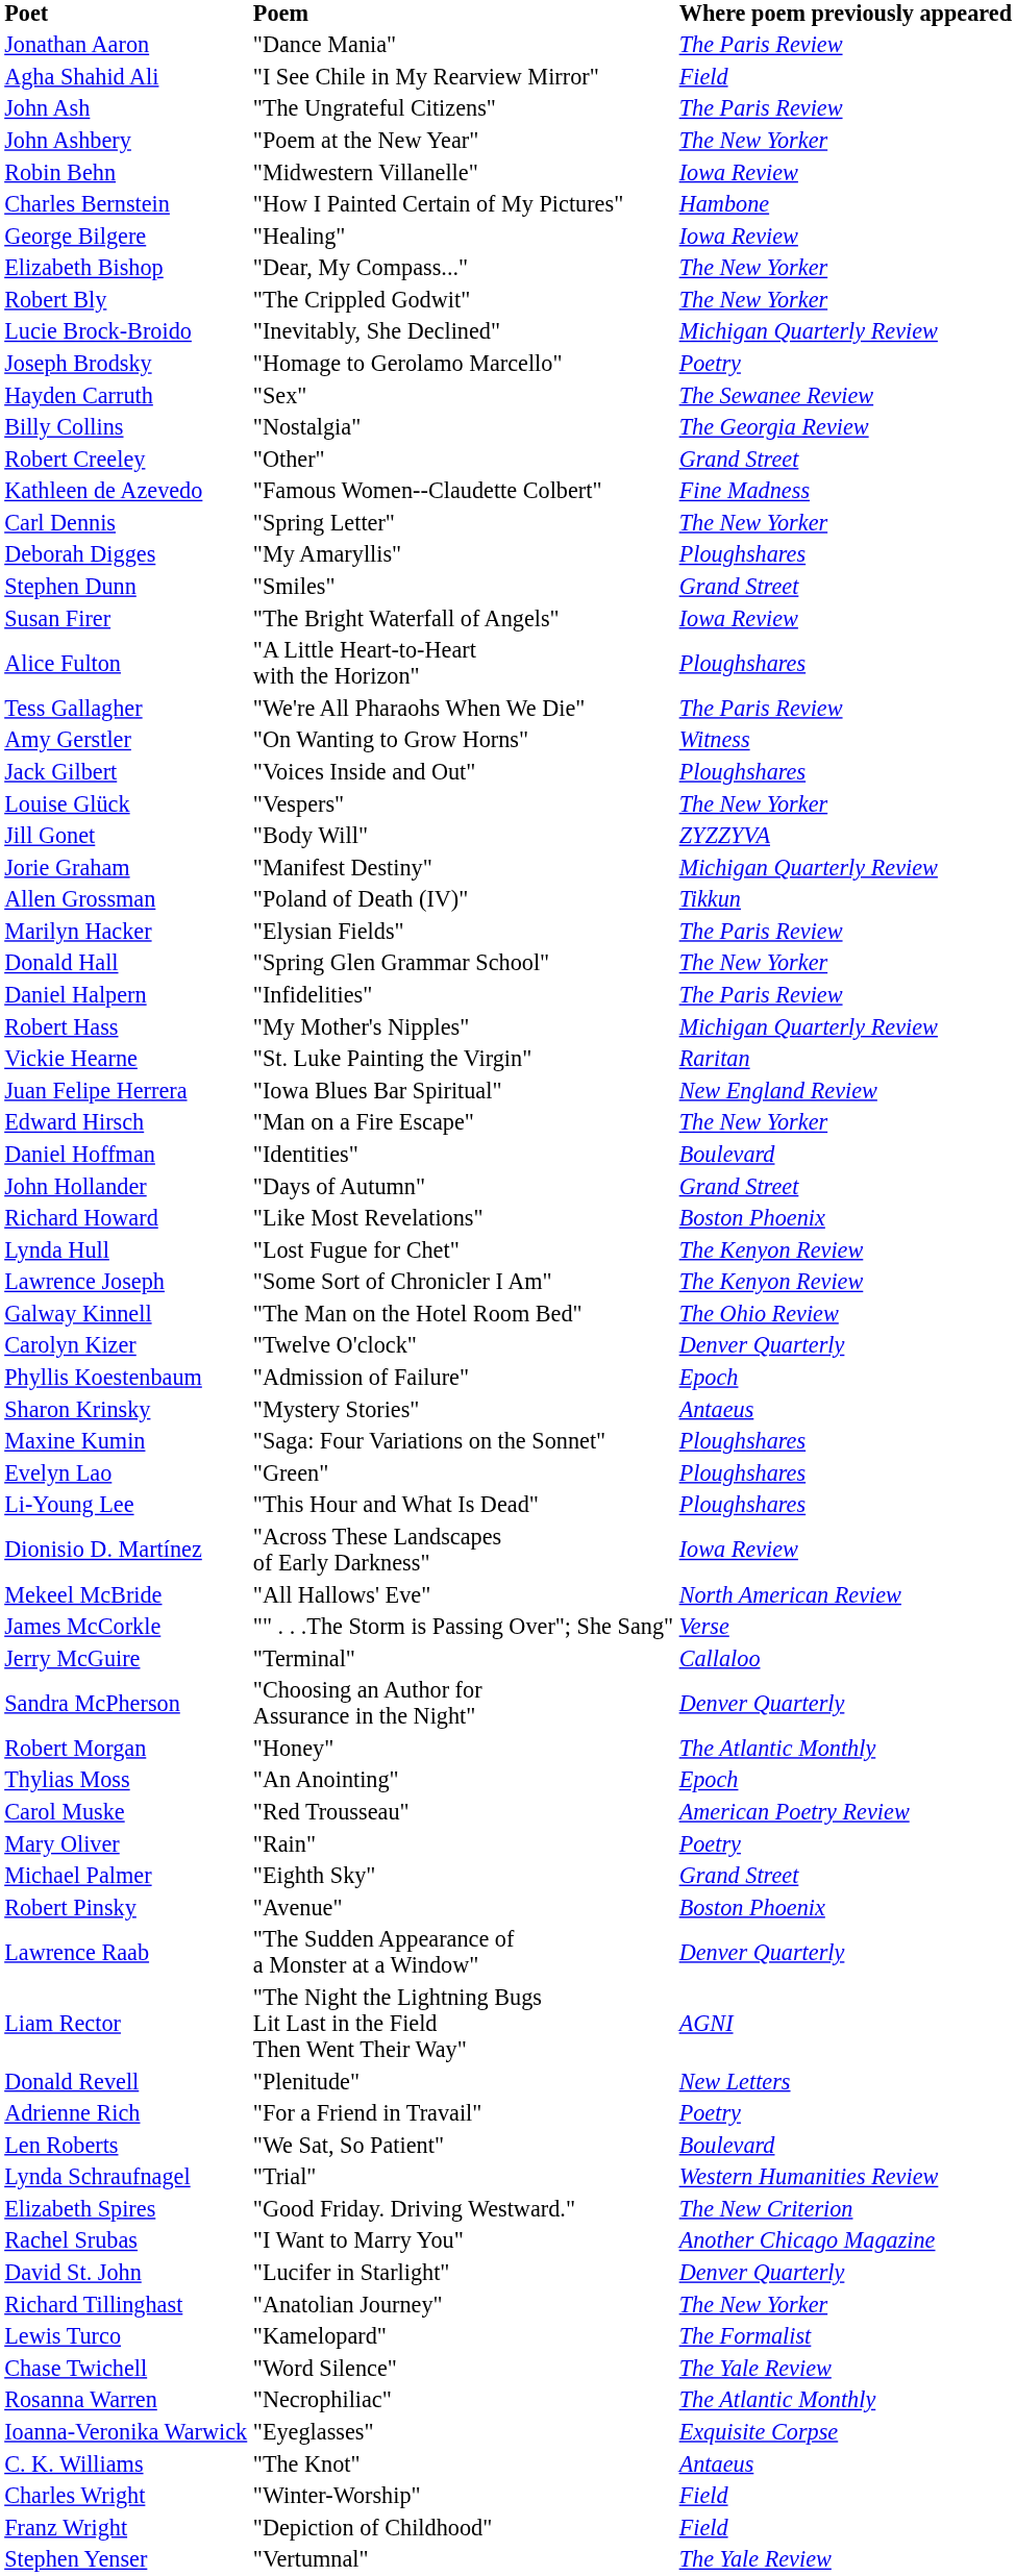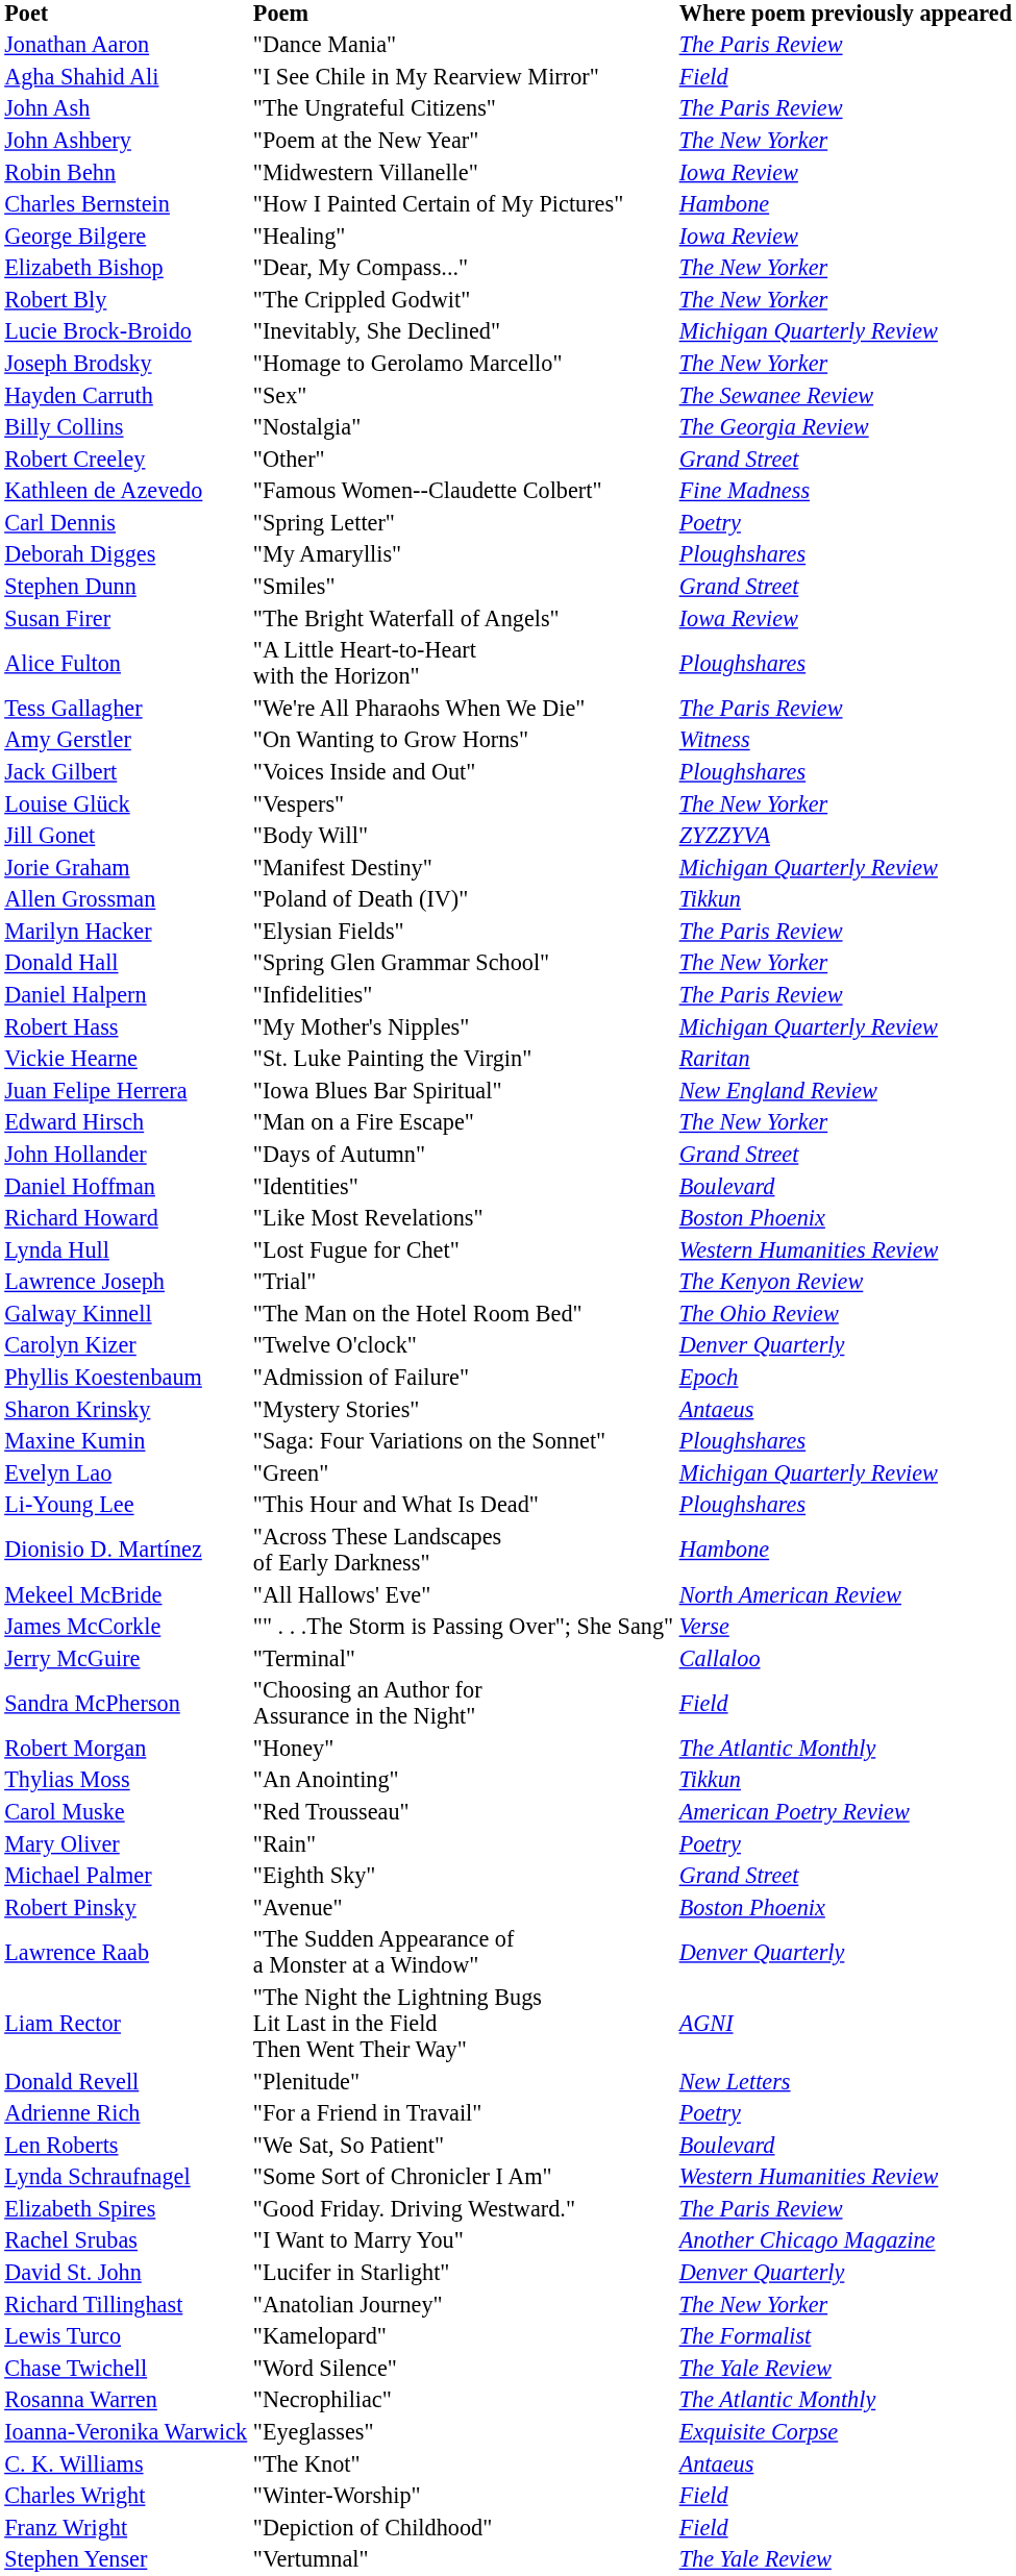 <table>
 <tr>
 <td><strong>Poet</strong></td>
 <td><strong>Poem</strong></td>
 <td><strong>Where poem previously appeared</strong></td>
 </tr>
 <tr>
 <td><a href='#'>Jonathan Aaron</a></td>
 <td>"Dance Mania"</td>
 <td><em><a href='#'>The Paris Review</a></em></td>
 </tr>
 <tr>
 <td><a href='#'>Agha Shahid Ali</a></td>
 <td>"I See Chile in My Rearview Mirror"</td>
 <td><em><a href='#'>Field</a></em></td>
 </tr>
 <tr>
 <td><a href='#'>John Ash</a></td>
 <td>"The Ungrateful Citizens"</td>
 <td><em><a href='#'>The Paris Review</a></em></td>
 </tr>
 <tr>
 <td><a href='#'>John Ashbery</a></td>
 <td>"Poem at the New Year"</td>
 <td><em><a href='#'>The New Yorker</a></em></td>
 </tr>
 <tr>
 <td><a href='#'>Robin Behn</a></td>
 <td>"Midwestern Villanelle"</td>
 <td><em><a href='#'>Iowa Review</a></em></td>
 </tr>
 <tr>
 <td><a href='#'>Charles Bernstein</a></td>
 <td>"How I Painted Certain of My Pictures"</td>
 <td><em><a href='#'>Hambone</a></em></td>
 </tr>
 <tr>
 <td><a href='#'>George Bilgere</a></td>
 <td>"Healing"</td>
 <td><em><a href='#'>Iowa Review</a></em></td>
 </tr>
 <tr>
 <td><a href='#'>Elizabeth Bishop</a></td>
 <td>"Dear, My Compass..."</td>
 <td><em><a href='#'>The New Yorker</a></em></td>
 </tr>
 <tr>
 <td><a href='#'>Robert Bly</a></td>
 <td>"The Crippled Godwit"</td>
 <td><em><a href='#'>The New Yorker</a></em></td>
 </tr>
 <tr>
 <td><a href='#'>Lucie Brock-Broido</a></td>
 <td>"Inevitably, She Declined"</td>
 <td><em><a href='#'>Michigan Quarterly Review</a></em></td>
 </tr>
 <tr>
 <td><a href='#'>Joseph Brodsky</a></td>
 <td>"Homage to Gerolamo Marcello"</td>
-<td><em><a href='#'>Poetry</a></em></td>
+<td><em><a href='#'>The New Yorker</a></em></td>
 </tr>
 <tr>
 <td><a href='#'>Hayden Carruth</a></td>
 <td>"Sex"</td>
 <td><em><a href='#'>The Sewanee Review</a></em></td>
 </tr>
 <tr>
 <td><a href='#'>Billy Collins</a></td>
 <td>"Nostalgia"</td>
 <td><em><a href='#'>The Georgia Review</a></em></td>
 </tr>
 <tr>
 <td><a href='#'>Robert Creeley</a></td>
 <td>"Other"</td>
 <td><em><a href='#'>Grand Street</a></em></td>
 </tr>
 <tr>
 <td><a href='#'>Kathleen de Azevedo</a></td>
 <td>"Famous Women--Claudette Colbert"</td>
 <td><em><a href='#'>Fine Madness</a></em></td>
 </tr>
 <tr>
 <td><a href='#'>Carl Dennis</a></td>
 <td>"Spring Letter"</td>
-<td><em><a href='#'>The New Yorker</a></em></td>
+<td><em><a href='#'>Poetry</a></em></td>
 </tr>
 <tr>
 <td><a href='#'>Deborah Digges</a></td>
 <td>"My Amaryllis"</td>
 <td><em><a href='#'>Ploughshares</a></em></td>
 </tr>
 <tr>
 <td><a href='#'>Stephen Dunn</a></td>
 <td>"Smiles"</td>
 <td><em><a href='#'>Grand Street</a></em></td>
 </tr>
 <tr>
 <td><a href='#'>Susan Firer</a></td>
 <td>"The Bright Waterfall of Angels"</td>
 <td><em><a href='#'>Iowa Review</a></em></td>
 </tr>
 <tr>
 <td><a href='#'>Alice Fulton</a></td>
 <td>"A Little Heart-to-Heart<br> with the Horizon"</td>
 <td><em><a href='#'>Ploughshares</a></em></td>
 </tr>
 <tr>
 <td><a href='#'>Tess Gallagher</a></td>
 <td>"We're All Pharaohs When We Die"</td>
 <td><em><a href='#'>The Paris Review</a></em></td>
 </tr>
 <tr>
 <td><a href='#'>Amy Gerstler</a></td>
 <td>"On Wanting to Grow Horns"</td>
 <td><em><a href='#'>Witness</a></em></td>
 </tr>
 <tr>
 <td><a href='#'>Jack Gilbert</a></td>
 <td>"Voices Inside and Out"</td>
 <td><em><a href='#'>Ploughshares</a></em></td>
 </tr>
 <tr>
 <td><a href='#'>Louise Glück</a></td>
 <td>"Vespers"</td>
 <td><em><a href='#'>The New Yorker</a></em></td>
 </tr>
 <tr>
 <td><a href='#'>Jill Gonet</a></td>
 <td>"Body Will"</td>
 <td><em><a href='#'>ZYZZYVA</a></em></td>
 </tr>
 <tr>
 <td><a href='#'>Jorie Graham</a></td>
 <td>"Manifest Destiny"</td>
 <td><em><a href='#'>Michigan Quarterly Review</a></em></td>
 </tr>
 <tr>
 <td><a href='#'>Allen Grossman</a></td>
 <td>"Poland of Death (IV)"</td>
 <td><em><a href='#'>Tikkun</a></em></td>
 </tr>
 <tr>
 <td><a href='#'>Marilyn Hacker</a></td>
 <td>"Elysian Fields"</td>
 <td><em><a href='#'>The Paris Review</a></em></td>
 </tr>
 <tr>
 <td><a href='#'>Donald Hall</a></td>
 <td>"Spring Glen Grammar School"</td>
 <td><em><a href='#'>The New Yorker</a></em></td>
 </tr>
 <tr>
 <td><a href='#'>Daniel Halpern</a></td>
 <td>"Infidelities"</td>
 <td><em><a href='#'>The Paris Review</a></em></td>
 </tr>
 <tr>
 <td><a href='#'>Robert Hass</a></td>
 <td>"My Mother's Nipples"</td>
 <td><em><a href='#'>Michigan Quarterly Review</a></em></td>
 </tr>
 <tr>
 <td><a href='#'>Vickie Hearne</a></td>
 <td>"St. Luke Painting the Virgin"</td>
 <td><em><a href='#'>Raritan</a></em></td>
 </tr>
 <tr>
 <td><a href='#'>Juan Felipe Herrera</a></td>
 <td>"Iowa Blues Bar Spiritual"</td>
 <td><em><a href='#'>New England Review</a></em></td>
 </tr>
 <tr>
 <td><a href='#'>Edward Hirsch</a></td>
 <td>"Man on a Fire Escape"</td>
 <td><em><a href='#'>The New Yorker</a></em></td>
 </tr>
 <tr>
+<td><a href='#'>John Hollander</a></td>
+<td>"Days of Autumn"</td>
+<td><em><a href='#'>Grand Street</a></em></td>
+</tr>
+<tr>
 <td><a href='#'>Daniel Hoffman</a></td>
 <td>"Identities"</td>
 <td><em><a href='#'>Boulevard</a></em></td>
-</tr>
-<tr>
-<td><a href='#'>John Hollander</a></td>
-<td>"Days of Autumn"</td>
-<td><em><a href='#'>Grand Street</a></em></td>
 </tr>
 <tr>
 <td><a href='#'>Richard Howard</a></td>
 <td>"Like Most Revelations"</td>
 <td><em><a href='#'>Boston Phoenix</a></em></td>
 </tr>
 <tr>
 <td><a href='#'>Lynda Hull</a></td>
 <td>"Lost Fugue for Chet"</td>
-<td><em><a href='#'>The Kenyon Review</a></em></td>
+<td><em><a href='#'>Western Humanities Review</a></em></td>
 </tr>
 <tr>
 <td><a href='#'>Lawrence Joseph</a></td>
-<td>"Some Sort of Chronicler I Am"</td>
+<td>"Trial"</td>
 <td><em><a href='#'>The Kenyon Review</a></em></td>
 </tr>
 <tr>
 <td><a href='#'>Galway Kinnell</a></td>
 <td>"The Man on the Hotel Room Bed"</td>
 <td><em><a href='#'>The Ohio Review</a></em></td>
 </tr>
 <tr>
 <td><a href='#'>Carolyn Kizer</a></td>
 <td>"Twelve O'clock"</td>
 <td><em><a href='#'>Denver Quarterly</a></em></td>
 </tr>
 <tr>
 <td><a href='#'>Phyllis Koestenbaum</a></td>
 <td>"Admission of Failure"</td>
 <td><em><a href='#'>Epoch</a></em></td>
 </tr>
 <tr>
 <td><a href='#'>Sharon Krinsky</a></td>
 <td>"Mystery Stories"</td>
 <td><em><a href='#'>Antaeus</a></em></td>
 </tr>
 <tr>
 <td><a href='#'>Maxine Kumin</a></td>
 <td>"Saga: Four Variations on the Sonnet"</td>
 <td><em><a href='#'>Ploughshares</a></em></td>
 </tr>
 <tr>
 <td><a href='#'>Evelyn Lao</a></td>
 <td>"Green"</td>
-<td><em><a href='#'>Ploughshares</a></em></td>
+<td><em><a href='#'>Michigan Quarterly Review</a></em></td>
 </tr>
 <tr>
 <td><a href='#'>Li-Young Lee</a></td>
 <td>"This Hour and What Is Dead"</td>
 <td><em><a href='#'>Ploughshares</a></em></td>
 </tr>
 <tr>
 <td><a href='#'>Dionisio D. Martínez</a></td>
 <td>"Across These Landscapes<br> of Early Darkness"</td>
-<td><em><a href='#'>Iowa Review</a></em></td>
+<td><em><a href='#'>Hambone</a></em></td>
 </tr>
 <tr>
 <td><a href='#'>Mekeel McBride</a></td>
 <td>"All Hallows' Eve"</td>
 <td><em><a href='#'>North American Review</a></em></td>
 </tr>
 <tr>
 <td><a href='#'>James McCorkle</a></td>
 <td>"" . . .The Storm is Passing Over"; She Sang"</td>
 <td><em><a href='#'>Verse</a></em></td>
 </tr>
 <tr>
 <td><a href='#'>Jerry McGuire</a></td>
 <td>"Terminal"</td>
 <td><em><a href='#'>Callaloo</a></em></td>
 </tr>
 <tr>
 <td><a href='#'>Sandra McPherson</a></td>
 <td>"Choosing an Author for<br> Assurance in the Night"</td>
-<td><em><a href='#'>Denver Quarterly</a></em></td>
+<td><em><a href='#'>Field</a></em></td>
 </tr>
 <tr>
 <td><a href='#'>Robert Morgan</a></td>
 <td>"Honey"</td>
 <td><em><a href='#'>The Atlantic Monthly</a></em></td>
 </tr>
 <tr>
 <td><a href='#'>Thylias Moss</a></td>
 <td>"An Anointing"</td>
-<td><em><a href='#'>Epoch</a></em></td>
+<td><em><a href='#'>Tikkun</a></em></td>
 </tr>
 <tr>
 <td><a href='#'>Carol Muske</a></td>
 <td>"Red Trousseau"</td>
 <td><em><a href='#'>American Poetry Review</a></em></td>
 </tr>
 <tr>
 <td><a href='#'>Mary Oliver</a></td>
 <td>"Rain"</td>
 <td><em><a href='#'>Poetry</a></em></td>
 </tr>
 <tr>
 <td><a href='#'>Michael Palmer</a></td>
 <td>"Eighth Sky"</td>
 <td><em><a href='#'>Grand Street</a></em></td>
 </tr>
 <tr>
 <td><a href='#'>Robert Pinsky</a></td>
 <td>"Avenue"</td>
 <td><em><a href='#'>Boston Phoenix</a></em></td>
 </tr>
 <tr>
 <td><a href='#'>Lawrence Raab</a></td>
 <td>"The Sudden Appearance of<br> a Monster at a Window"</td>
 <td><em><a href='#'>Denver Quarterly</a></em></td>
 </tr>
 <tr>
 <td><a href='#'>Liam Rector</a></td>
 <td>"The Night the Lightning Bugs<br> Lit Last in the Field<br> Then Went Their Way"</td>
 <td><em><a href='#'>AGNI</a></em></td>
 </tr>
 <tr>
 <td><a href='#'>Donald Revell</a></td>
 <td>"Plenitude"</td>
 <td><em><a href='#'>New Letters</a></em></td>
 </tr>
 <tr>
 <td><a href='#'>Adrienne Rich</a></td>
 <td>"For a Friend in Travail"</td>
 <td><em><a href='#'>Poetry</a></em></td>
 </tr>
 <tr>
 <td><a href='#'>Len Roberts</a></td>
 <td>"We Sat, So Patient"</td>
 <td><em><a href='#'>Boulevard</a></em></td>
 </tr>
 <tr>
 <td><a href='#'>Lynda Schraufnagel</a></td>
-<td>"Trial"</td>
+<td>"Some Sort of Chronicler I Am"</td>
 <td><em><a href='#'>Western Humanities Review</a></em></td>
 </tr>
 <tr>
 <td><a href='#'>Elizabeth Spires</a></td>
 <td>"Good Friday. Driving Westward."</td>
-<td><em><a href='#'>The New Criterion</a></em></td>
+<td><em><a href='#'>The Paris Review</a></em></td>
 </tr>
 <tr>
 <td><a href='#'>Rachel Srubas</a></td>
 <td>"I Want to Marry You"</td>
 <td><em><a href='#'>Another Chicago Magazine</a></em></td>
 </tr>
 <tr>
 <td><a href='#'>David St. John</a></td>
 <td>"Lucifer in Starlight"</td>
 <td><em><a href='#'>Denver Quarterly</a></em></td>
 </tr>
 <tr>
 <td><a href='#'>Richard Tillinghast</a></td>
 <td>"Anatolian Journey"</td>
 <td><em><a href='#'>The New Yorker</a></em></td>
 </tr>
 <tr>
 <td><a href='#'>Lewis Turco</a></td>
 <td>"Kamelopard"</td>
 <td><em><a href='#'>The Formalist</a></em></td>
 </tr>
 <tr>
 <td><a href='#'>Chase Twichell</a></td>
 <td>"Word Silence"</td>
 <td><em><a href='#'>The Yale Review</a></em></td>
 </tr>
 <tr>
 <td><a href='#'>Rosanna Warren</a></td>
 <td>"Necrophiliac"</td>
 <td><em><a href='#'>The Atlantic Monthly</a></em></td>
 </tr>
 <tr>
 <td><a href='#'>Ioanna-Veronika Warwick</a></td>
 <td>"Eyeglasses"</td>
 <td><em><a href='#'>Exquisite Corpse</a></em></td>
 </tr>
 <tr>
 <td><a href='#'>C. K. Williams</a></td>
 <td>"The Knot"</td>
 <td><em><a href='#'>Antaeus</a></em></td>
 </tr>
 <tr>
 <td><a href='#'>Charles Wright</a></td>
 <td>"Winter-Worship"</td>
 <td><em><a href='#'>Field</a></em></td>
 </tr>
 <tr>
 <td><a href='#'>Franz Wright</a></td>
 <td>"Depiction of Childhood"</td>
 <td><em><a href='#'>Field</a></em></td>
 </tr>
 <tr>
 <td><a href='#'>Stephen Yenser</a></td>
 <td>"Vertumnal"</td>
 <td><em><a href='#'>The Yale Review</a></em></td>
 </tr>
 <tr>
 </tr>
 </table>
